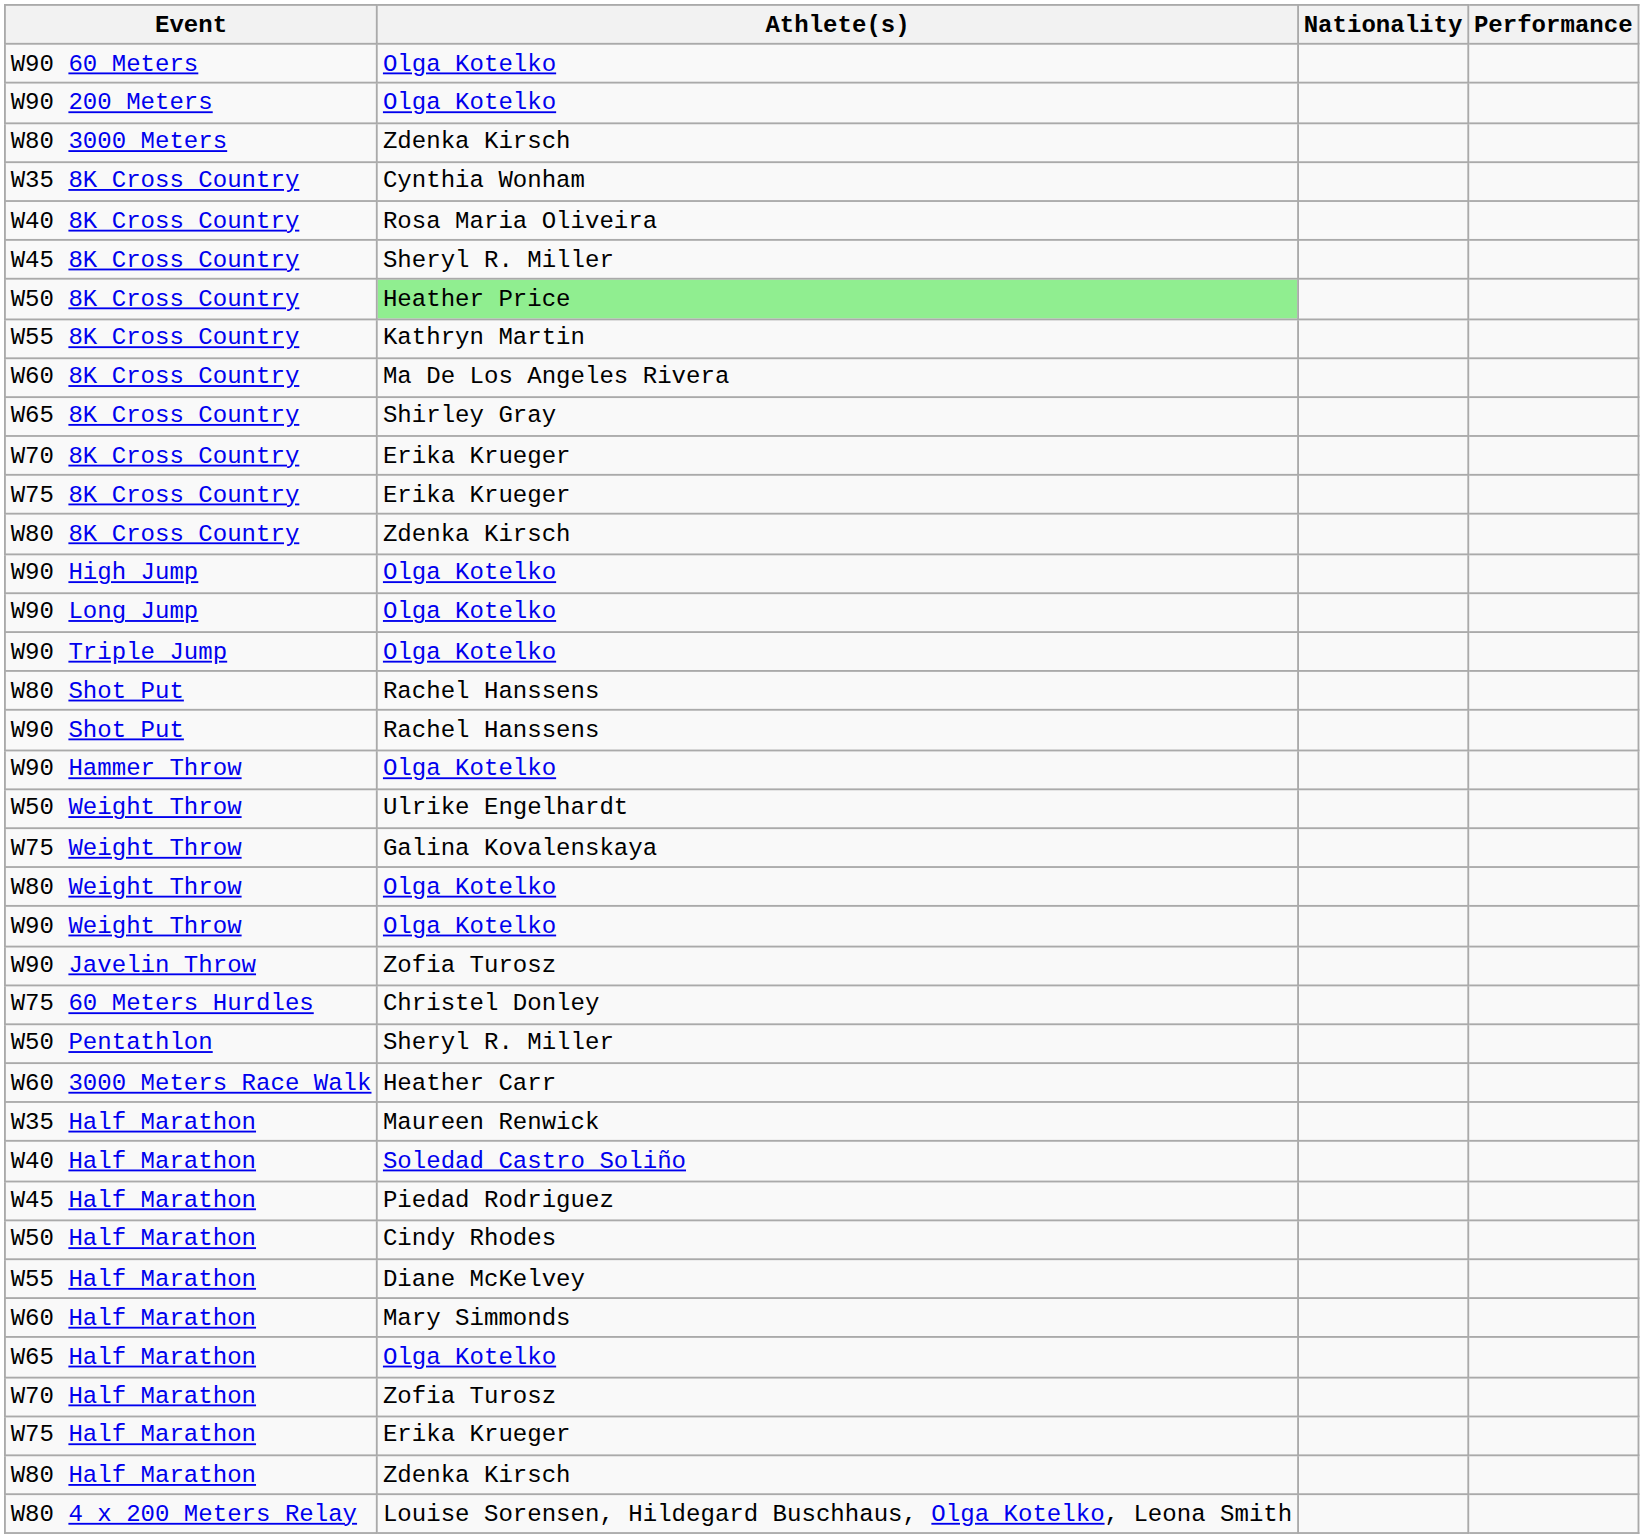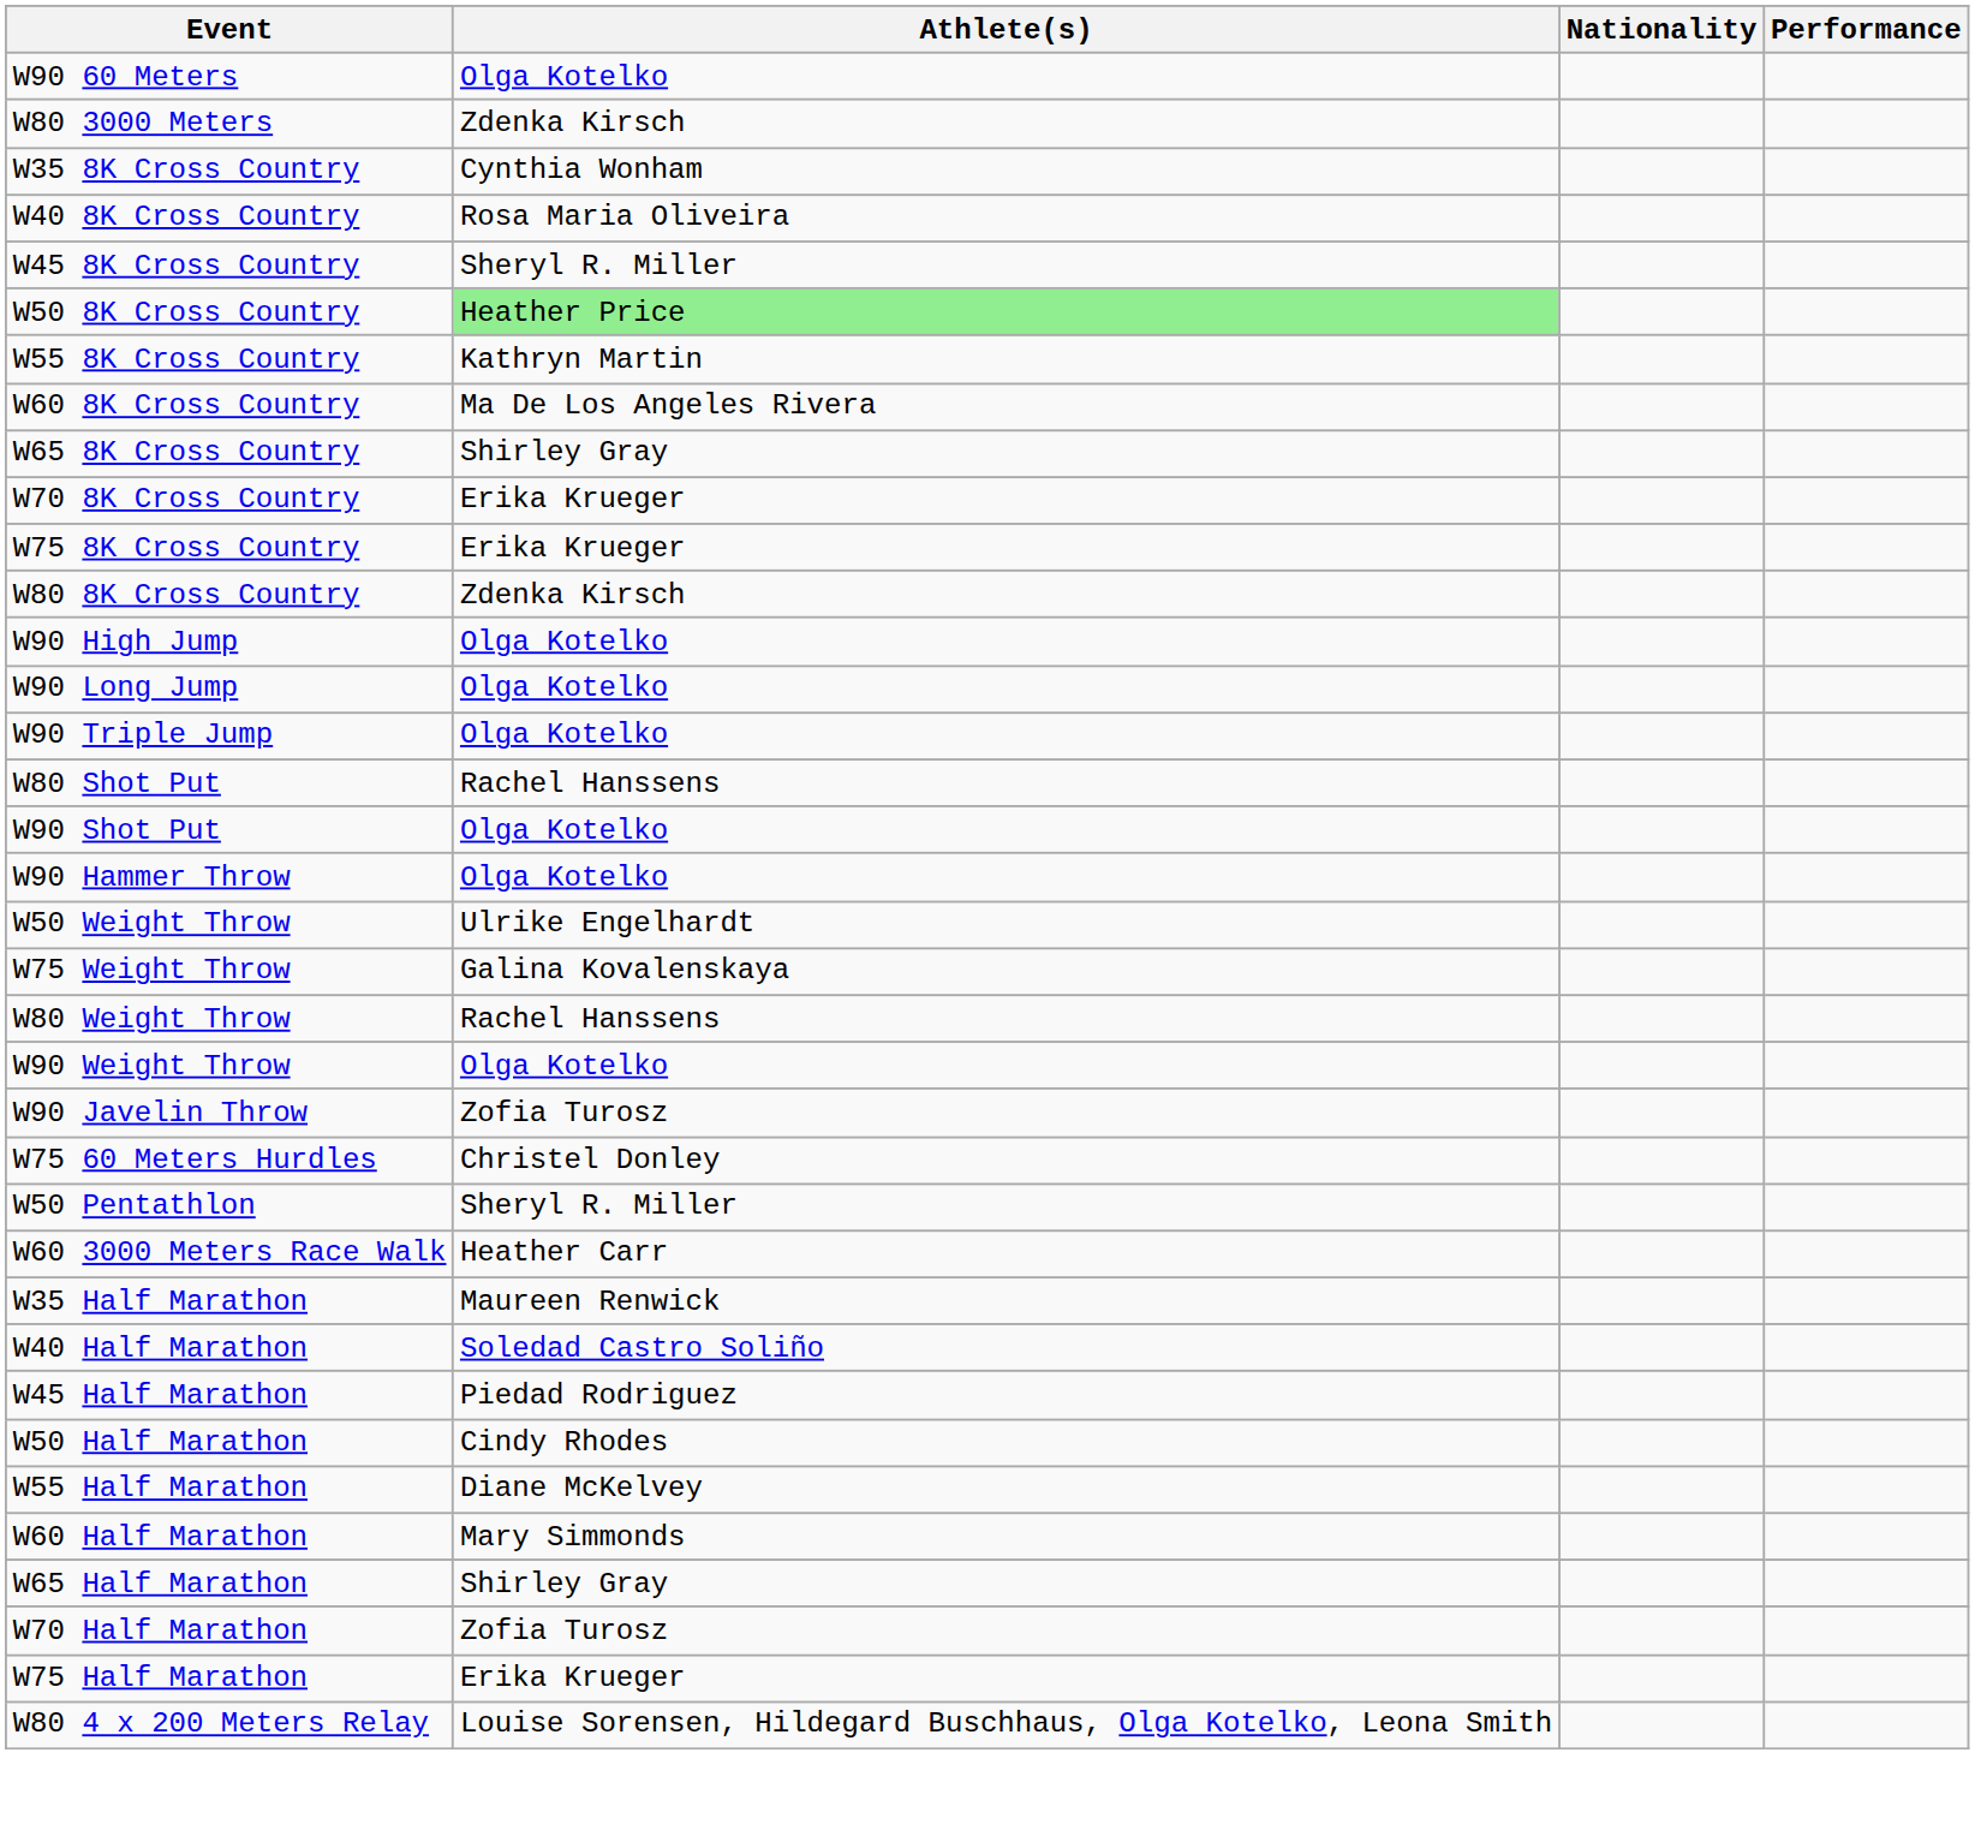 <table class="wikitable">
 <tr>
 <th>Event</th>
 <th>Athlete(s)</th>
 <th>Nationality</th>
 <th>Performance</th>
 </tr>
 <tr>
 <td>W90 <a href='#'>60 Meters</a></td>
-<td><a href='#'>Olga Kotelko</a></td>
-<td></td>
-<td></td>
-</tr>
-<tr>
-<td>W90 <a href='#'>200 Meters</a></td>
 <td><a href='#'>Olga Kotelko</a></td>
 <td></td>
 <td></td>
 </tr>
 <tr>
 <td>W80 <a href='#'>3000 Meters</a></td>
 <td>Zdenka Kirsch</td>
 <td></td>
 <td></td>
 </tr>
 <tr>
 <td>W35 <a href='#'>8K Cross Country</a></td>
 <td>Cynthia Wonham</td>
 <td></td>
 <td></td>
 </tr>
 <tr>
 <td>W40 <a href='#'>8K Cross Country</a></td>
 <td>Rosa Maria Oliveira</td>
 <td></td>
 <td></td>
 </tr>
 <tr>
 <td>W45 <a href='#'>8K Cross Country</a></td>
 <td>Sheryl R. Miller</td>
 <td></td>
 <td></td>
 </tr>
 <tr>
 <td>W50 <a href='#'>8K Cross Country</a></td>
 <td style="background: lightgreen;">Heather Price</td>
 <td></td>
 <td></td>
 </tr>
 <tr>
 <td>W55 <a href='#'>8K Cross Country</a></td>
 <td>Kathryn Martin</td>
 <td></td>
 <td></td>
 </tr>
 <tr>
 <td>W60 <a href='#'>8K Cross Country</a></td>
 <td>Ma De Los Angeles Rivera</td>
 <td></td>
 <td></td>
 </tr>
 <tr>
 <td>W65 <a href='#'>8K Cross Country</a></td>
 <td>Shirley Gray</td>
 <td></td>
 <td></td>
 </tr>
 <tr>
 <td>W70 <a href='#'>8K Cross Country</a></td>
 <td>Erika Krueger</td>
 <td></td>
 <td></td>
 </tr>
 <tr>
 <td>W75 <a href='#'>8K Cross Country</a></td>
 <td>Erika Krueger</td>
 <td></td>
 <td></td>
 </tr>
 <tr>
 <td>W80 <a href='#'>8K Cross Country</a></td>
 <td>Zdenka Kirsch</td>
 <td></td>
 <td></td>
 </tr>
 <tr>
 <td>W90 <a href='#'>High Jump</a></td>
 <td><a href='#'>Olga Kotelko</a></td>
 <td></td>
 <td></td>
 </tr>
 <tr>
 <td>W90 <a href='#'>Long Jump</a></td>
 <td><a href='#'>Olga Kotelko</a></td>
 <td></td>
 <td></td>
 </tr>
 <tr>
 <td>W90 <a href='#'>Triple Jump</a></td>
 <td><a href='#'>Olga Kotelko</a></td>
 <td></td>
 <td></td>
 </tr>
 <tr>
 <td>W80 <a href='#'>Shot Put</a></td>
 <td>Rachel Hanssens</td>
 <td></td>
 <td></td>
 </tr>
 <tr>
 <td>W90 <a href='#'>Shot Put</a></td>
-<td>Rachel Hanssens</td>
+<td><a href='#'>Olga Kotelko</a></td>
 <td></td>
 <td></td>
 </tr>
 <tr>
 <td>W90 <a href='#'>Hammer Throw</a></td>
 <td><a href='#'>Olga Kotelko</a></td>
 <td></td>
 <td></td>
 </tr>
 <tr>
 <td>W50 <a href='#'>Weight Throw</a></td>
 <td>Ulrike Engelhardt</td>
 <td></td>
 <td></td>
 </tr>
 <tr>
 <td>W75 <a href='#'>Weight Throw</a></td>
 <td>Galina Kovalenskaya</td>
 <td></td>
 <td></td>
 </tr>
 <tr>
 <td>W80 <a href='#'>Weight Throw</a></td>
-<td><a href='#'>Olga Kotelko</a></td>
+<td>Rachel Hanssens</td>
 <td></td>
 <td></td>
 </tr>
 <tr>
 <td>W90 <a href='#'>Weight Throw</a></td>
 <td><a href='#'>Olga Kotelko</a></td>
 <td></td>
 <td></td>
 </tr>
 <tr>
 <td>W90 <a href='#'>Javelin Throw</a></td>
 <td>Zofia Turosz</td>
 <td></td>
 <td></td>
 </tr>
 <tr>
 <td>W75 <a href='#'>60 Meters Hurdles</a></td>
 <td>Christel Donley</td>
 <td></td>
 <td></td>
 </tr>
 <tr>
 <td>W50 <a href='#'>Pentathlon</a></td>
 <td>Sheryl R. Miller</td>
 <td></td>
 <td></td>
 </tr>
 <tr>
 <td>W60 <a href='#'>3000 Meters Race Walk</a></td>
 <td>Heather Carr</td>
 <td></td>
 <td></td>
 </tr>
 <tr>
 <td>W35 <a href='#'>Half Marathon</a></td>
 <td>Maureen Renwick</td>
 <td></td>
 <td></td>
 </tr>
 <tr>
 <td>W40 <a href='#'>Half Marathon</a></td>
 <td><a href='#'>Soledad Castro Soliño</a></td>
 <td></td>
 <td></td>
 </tr>
 <tr>
 <td>W45 <a href='#'>Half Marathon</a></td>
 <td>Piedad Rodriguez</td>
 <td></td>
 <td></td>
 </tr>
 <tr>
 <td>W50 <a href='#'>Half Marathon</a></td>
 <td>Cindy Rhodes</td>
 <td></td>
 <td></td>
 </tr>
 <tr>
 <td>W55 <a href='#'>Half Marathon</a></td>
 <td>Diane McKelvey</td>
 <td></td>
 <td></td>
 </tr>
 <tr>
 <td>W60 <a href='#'>Half Marathon</a></td>
 <td>Mary Simmonds</td>
 <td></td>
 <td></td>
 </tr>
 <tr>
 <td>W65 <a href='#'>Half Marathon</a></td>
-<td><a href='#'>Olga Kotelko</a></td>
+<td>Shirley Gray</td>
 <td></td>
 <td></td>
 </tr>
 <tr>
 <td>W70 <a href='#'>Half Marathon</a></td>
 <td>Zofia Turosz</td>
 <td></td>
 <td></td>
 </tr>
 <tr>
 <td>W75 <a href='#'>Half Marathon</a></td>
 <td>Erika Krueger</td>
 <td></td>
 <td></td>
 </tr>
 <tr>
-<td>W80 <a href='#'>Half Marathon</a></td>
-<td>Zdenka Kirsch</td>
-<td></td>
-<td></td>
-</tr>
-<tr>
 <td>W80 <a href='#'>4 x 200 Meters Relay</a></td>
 <td>Louise Sorensen, Hildegard Buschhaus, <a href='#'>Olga Kotelko</a>, Leona Smith</td>
 <td></td>
 <td></td>
 </tr>
 </table>
